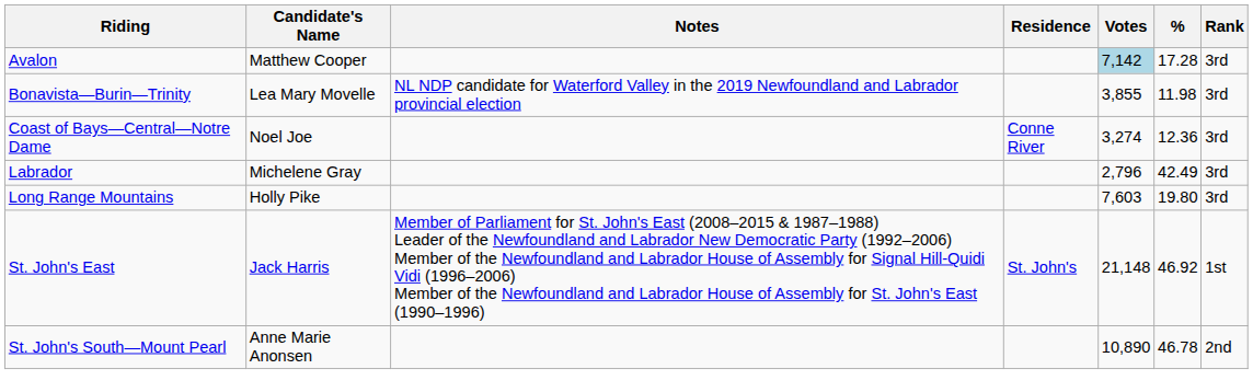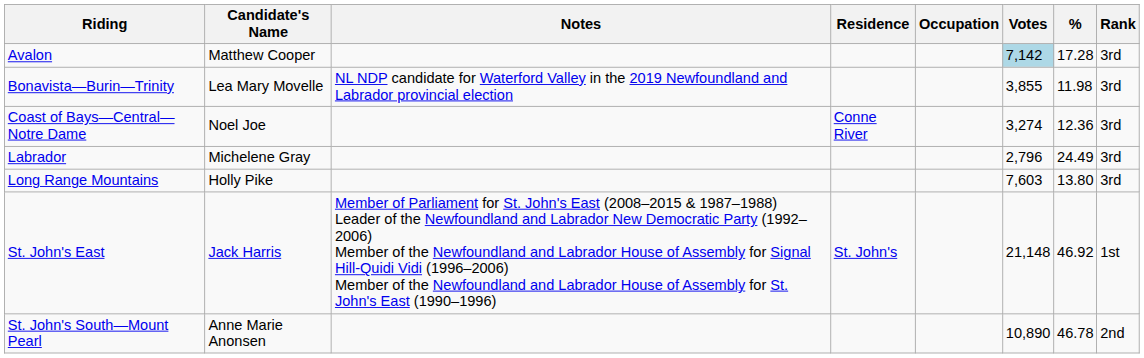 <table class="wikitable sortable">
 <tr>
 <th>Riding<br></th>
 <th>Candidate's Name</th>
 <th>Notes</th>
 <th>Residence</th>
+<th>Occupation</th>
 <th>Votes</th>
 <th>%</th>
 <th>Rank</th>
 </tr>
 <tr>
 <td><a href='#'>Avalon</a></td>
 <td>Matthew Cooper</td>
+<td></td>
 <td></td>
 <td></td>
 <td style="background: lightblue;">7,142</td>
 <td>17.28</td>
 <td>3rd</td>
 </tr>
 <tr>
 <td><a href='#'>Bonavista—Burin—Trinity</a></td>
 <td>Lea Mary Movelle</td>
 <td><a href='#'>NL NDP</a> candidate for <a href='#'>Waterford Valley</a> in the <a href='#'>2019 Newfoundland and Labrador provincial election</a></td>
 <td></td>
+<td></td>
 <td>3,855</td>
 <td>11.98</td>
 <td>3rd</td>
 </tr>
 <tr>
 <td><a href='#'>Coast of Bays—Central—Notre Dame</a></td>
 <td>Noel Joe</td>
 <td></td>
 <td><a href='#'>Conne River</a></td>
+<td></td>
 <td>3,274</td>
 <td>12.36</td>
 <td>3rd</td>
 </tr>
 <tr>
 <td><a href='#'>Labrador</a></td>
 <td>Michelene Gray</td>
 <td></td>
 <td></td>
+<td></td>
 <td>2,796</td>
-<td>42.49</td>
+<td>24.49</td>
 <td>3rd</td>
 </tr>
 <tr>
 <td><a href='#'>Long Range Mountains</a></td>
 <td>Holly Pike</td>
 <td></td>
 <td></td>
+<td></td>
 <td>7,603</td>
-<td>19.80</td>
+<td>13.80</td>
 <td>3rd</td>
 </tr>
 <tr>
 <td><a href='#'>St. John's East</a></td>
 <td><a href='#'>Jack Harris</a></td>
 <td><a href='#'>Member of Parliament</a> for <a href='#'>St. John's East</a> (2008–2015 & 1987–1988) <br> Leader of the <a href='#'>Newfoundland and Labrador New Democratic Party</a> (1992–2006) <br> Member of the <a href='#'>Newfoundland and Labrador House of Assembly</a> for <a href='#'>Signal Hill-Quidi Vidi</a> (1996–2006) <br> Member of the <a href='#'>Newfoundland and Labrador House of Assembly</a> for <a href='#'>St. John's East</a> (1990–1996)</td>
 <td><a href='#'>St. John's</a></td>
+<td></td>
 <td>21,148</td>
 <td>46.92</td>
 <td>1st</td>
 </tr>
 <tr>
 <td><a href='#'>St. John's South—Mount Pearl</a></td>
 <td>Anne Marie Anonsen</td>
 <td></td>
 <td></td>
+<td></td>
 <td>10,890</td>
 <td>46.78</td>
 <td>2nd</td>
 </tr>
 </table>
